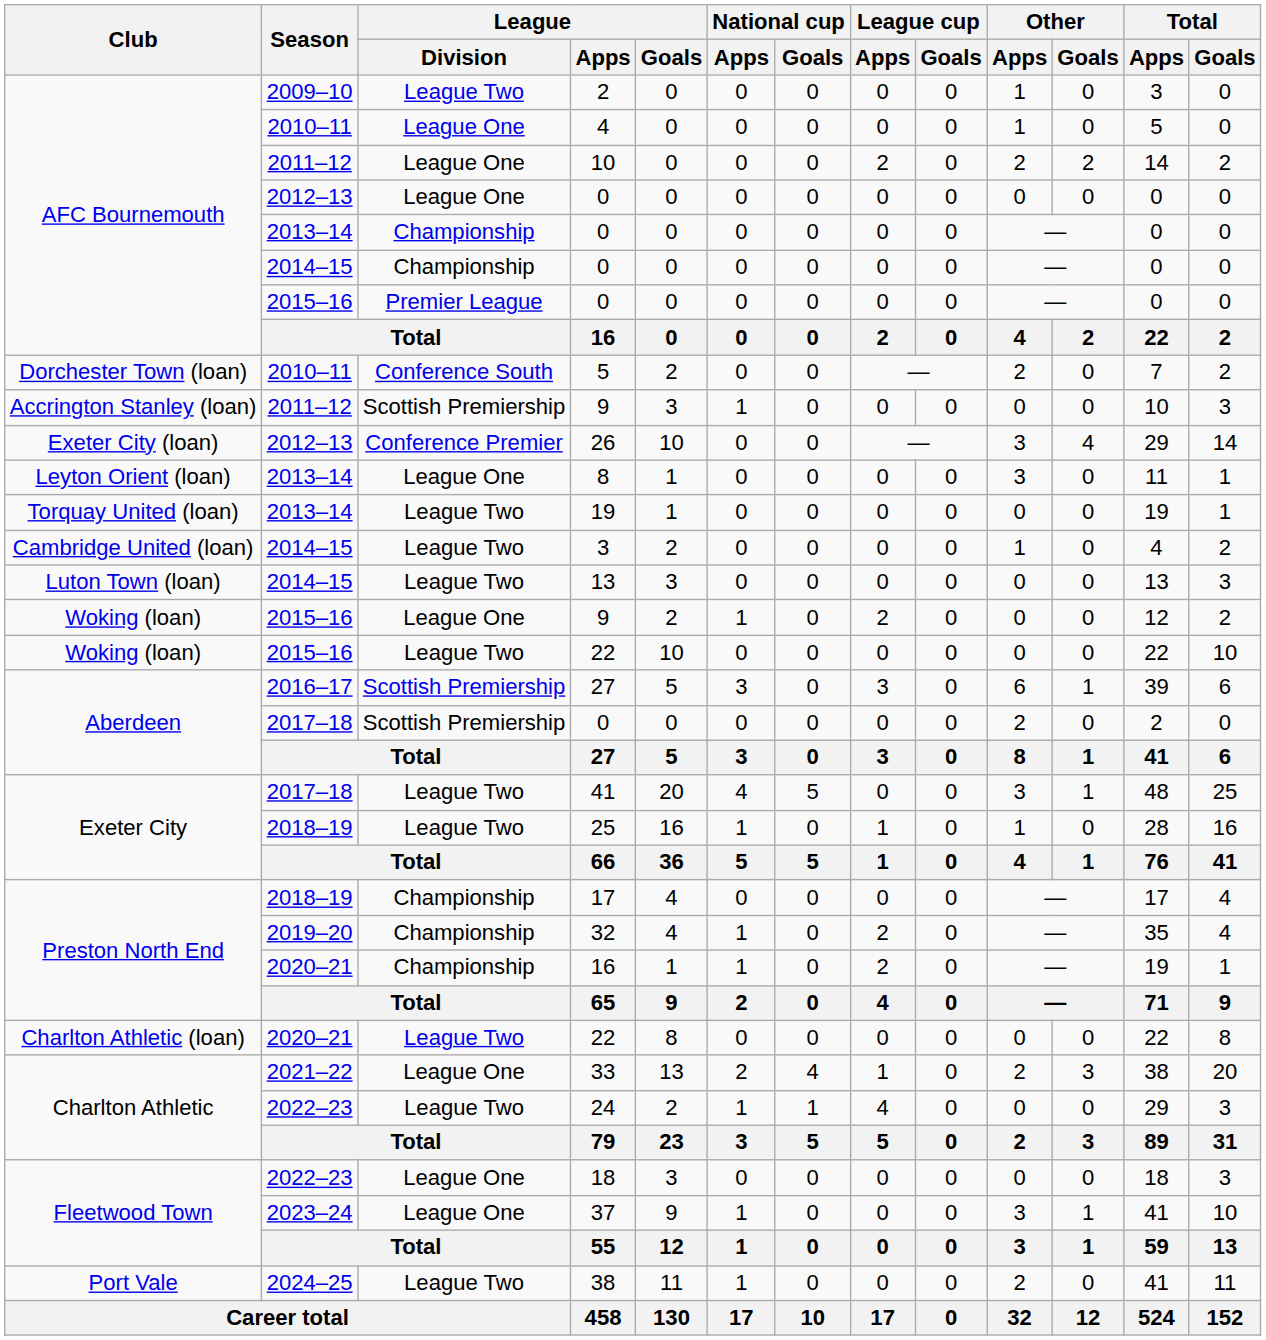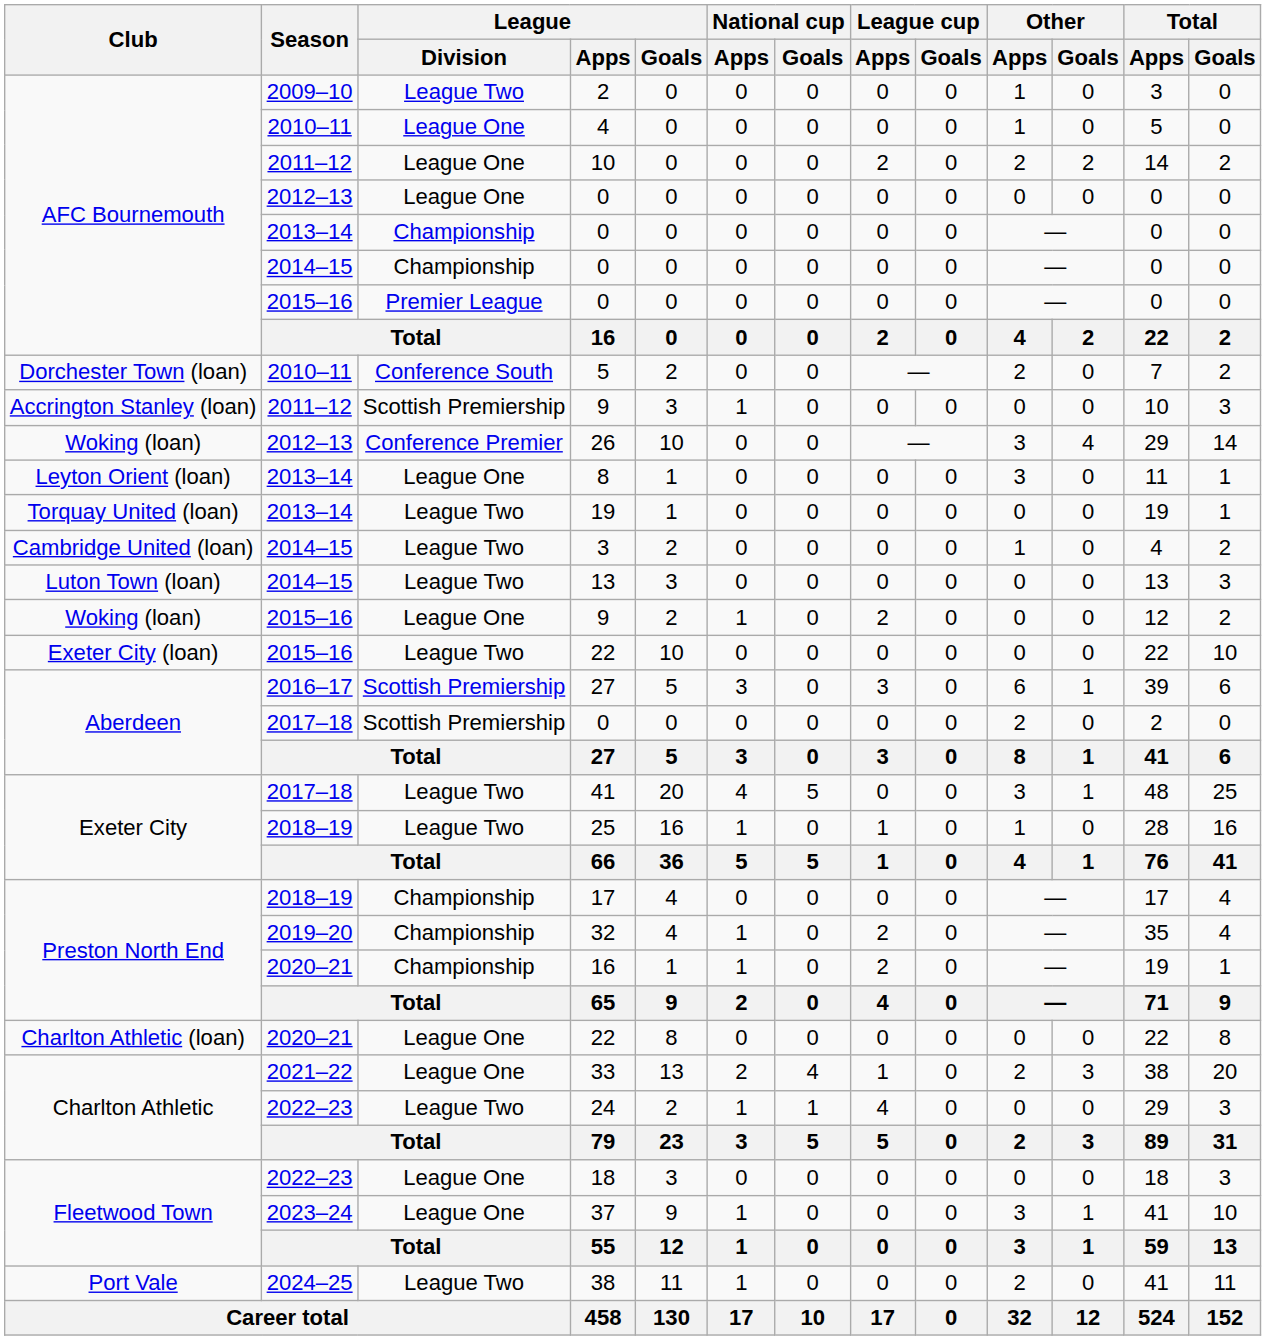 <table class="wikitable" style="text-align:center">
 <tr>
 <th rowspan="2">Club</th>
 <th rowspan="2">Season</th>
 <th colspan="3">League</th>
 <th colspan="2">National cup</th>
 <th colspan="2">League cup</th>
 <th colspan="2">Other</th>
 <th colspan="2">Total</th>
 </tr>
 <tr>
 <th>Division</th>
 <th>Apps</th>
 <th>Goals</th>
 <th>Apps</th>
 <th>Goals</th>
 <th>Apps</th>
 <th>Goals</th>
 <th>Apps</th>
 <th>Goals</th>
 <th>Apps</th>
 <th>Goals</th>
 </tr>
 <tr>
 <td rowspan="8"><a href='#'>AFC Bournemouth</a></td>
 <td><a href='#'>2009–10</a></td>
 <td><a href='#'>League Two</a></td>
 <td>2</td>
 <td>0</td>
 <td>0</td>
 <td>0</td>
 <td>0</td>
 <td>0</td>
 <td>1</td>
 <td>0</td>
 <td>3</td>
 <td>0</td>
 </tr>
 <tr>
 <td><a href='#'>2010–11</a></td>
 <td><a href='#'>League One</a></td>
 <td>4</td>
 <td>0</td>
 <td>0</td>
 <td>0</td>
 <td>0</td>
 <td>0</td>
 <td>1</td>
 <td>0</td>
 <td>5</td>
 <td>0</td>
 </tr>
 <tr>
 <td><a href='#'>2011–12</a></td>
 <td>League One</td>
 <td>10</td>
 <td>0</td>
 <td>0</td>
 <td>0</td>
 <td>2</td>
 <td>0</td>
 <td>2</td>
 <td>2</td>
 <td>14</td>
 <td>2</td>
 </tr>
 <tr>
 <td><a href='#'>2012–13</a></td>
 <td>League One</td>
 <td>0</td>
 <td>0</td>
 <td>0</td>
 <td>0</td>
 <td>0</td>
 <td>0</td>
 <td>0</td>
 <td>0</td>
 <td>0</td>
 <td>0</td>
 </tr>
 <tr>
 <td><a href='#'>2013–14</a></td>
 <td><a href='#'>Championship</a></td>
 <td>0</td>
 <td>0</td>
 <td>0</td>
 <td>0</td>
 <td>0</td>
 <td>0</td>
 <td colspan="2">—</td>
 <td>0</td>
 <td>0</td>
 </tr>
 <tr>
 <td><a href='#'>2014–15</a></td>
 <td>Championship</td>
 <td>0</td>
 <td>0</td>
 <td>0</td>
 <td>0</td>
 <td>0</td>
 <td>0</td>
 <td colspan="2">—</td>
 <td>0</td>
 <td>0</td>
 </tr>
 <tr>
 <td><a href='#'>2015–16</a></td>
 <td><a href='#'>Premier League</a></td>
 <td>0</td>
 <td>0</td>
 <td>0</td>
 <td>0</td>
 <td>0</td>
 <td>0</td>
 <td colspan="2">—</td>
 <td>0</td>
 <td>0</td>
 </tr>
 <tr>
 <th colspan="2">Total</th>
 <th>16</th>
 <th>0</th>
 <th>0</th>
 <th>0</th>
 <th>2</th>
 <th>0</th>
 <th>4</th>
 <th>2</th>
 <th>22</th>
 <th>2</th>
 </tr>
 <tr>
 <td><a href='#'>Dorchester Town</a> (loan)</td>
 <td><a href='#'>2010–11</a></td>
 <td><a href='#'>Conference South</a></td>
 <td>5</td>
 <td>2</td>
 <td>0</td>
 <td>0</td>
 <td colspan="2">—</td>
 <td>2</td>
 <td>0</td>
 <td>7</td>
 <td>2</td>
 </tr>
 <tr>
 <td><a href='#'>Accrington Stanley</a> (loan)</td>
 <td><a href='#'>2011–12</a></td>
 <td>Scottish Premiership</td>
 <td>9</td>
 <td>3</td>
 <td>1</td>
 <td>0</td>
 <td>0</td>
 <td>0</td>
 <td>0</td>
 <td>0</td>
 <td>10</td>
 <td>3</td>
 </tr>
 <tr>
-<td><a href='#'>Exeter City</a> (loan)</td>
+<td><a href='#'>Woking</a> (loan)</td>
 <td><a href='#'>2012–13</a></td>
 <td><a href='#'>Conference Premier</a></td>
 <td>26</td>
 <td>10</td>
 <td>0</td>
 <td>0</td>
 <td colspan="2">—</td>
 <td>3</td>
 <td>4</td>
 <td>29</td>
 <td>14</td>
 </tr>
 <tr>
 <td><a href='#'>Leyton Orient</a> (loan)</td>
 <td><a href='#'>2013–14</a></td>
 <td>League One</td>
 <td>8</td>
 <td>1</td>
 <td>0</td>
 <td>0</td>
 <td>0</td>
 <td>0</td>
 <td>3</td>
 <td>0</td>
 <td>11</td>
 <td>1</td>
 </tr>
 <tr>
 <td><a href='#'>Torquay United</a> (loan)</td>
 <td><a href='#'>2013–14</a></td>
 <td>League Two</td>
 <td>19</td>
 <td>1</td>
 <td>0</td>
 <td>0</td>
 <td>0</td>
 <td>0</td>
 <td>0</td>
 <td>0</td>
 <td>19</td>
 <td>1</td>
 </tr>
 <tr>
 <td><a href='#'>Cambridge United</a> (loan)</td>
 <td><a href='#'>2014–15</a></td>
 <td>League Two</td>
 <td>3</td>
 <td>2</td>
 <td>0</td>
 <td>0</td>
 <td>0</td>
 <td>0</td>
 <td>1</td>
 <td>0</td>
 <td>4</td>
 <td>2</td>
 </tr>
 <tr>
 <td><a href='#'>Luton Town</a> (loan)</td>
 <td><a href='#'>2014–15</a></td>
 <td>League Two</td>
 <td>13</td>
 <td>3</td>
 <td>0</td>
 <td>0</td>
 <td>0</td>
 <td>0</td>
 <td>0</td>
 <td>0</td>
 <td>13</td>
 <td>3</td>
 </tr>
 <tr>
 <td><a href='#'>Woking</a> (loan)</td>
 <td><a href='#'>2015–16</a></td>
 <td>League One</td>
 <td>9</td>
 <td>2</td>
 <td>1</td>
 <td>0</td>
 <td>2</td>
 <td>0</td>
 <td>0</td>
 <td>0</td>
 <td>12</td>
 <td>2</td>
 </tr>
 <tr>
-<td><a href='#'>Woking</a> (loan)</td>
+<td><a href='#'>Exeter City</a> (loan)</td>
 <td><a href='#'>2015–16</a></td>
 <td>League Two</td>
 <td>22</td>
 <td>10</td>
 <td>0</td>
 <td>0</td>
 <td>0</td>
 <td>0</td>
 <td>0</td>
 <td>0</td>
 <td>22</td>
 <td>10</td>
 </tr>
 <tr>
 <td rowspan="3"><a href='#'>Aberdeen</a></td>
 <td><a href='#'>2016–17</a></td>
 <td><a href='#'>Scottish Premiership</a></td>
 <td>27</td>
 <td>5</td>
 <td>3</td>
 <td>0</td>
 <td>3</td>
 <td>0</td>
 <td>6</td>
 <td>1</td>
 <td>39</td>
 <td>6</td>
 </tr>
 <tr>
 <td><a href='#'>2017–18</a></td>
 <td>Scottish Premiership</td>
 <td>0</td>
 <td>0</td>
 <td>0</td>
 <td>0</td>
 <td>0</td>
 <td>0</td>
 <td>2</td>
 <td>0</td>
 <td>2</td>
 <td>0</td>
 </tr>
 <tr>
 <th colspan="2">Total</th>
 <th>27</th>
 <th>5</th>
 <th>3</th>
 <th>0</th>
 <th>3</th>
 <th>0</th>
 <th>8</th>
 <th>1</th>
 <th>41</th>
 <th>6</th>
 </tr>
 <tr>
 <td rowspan="3">Exeter City</td>
 <td><a href='#'>2017–18</a></td>
 <td>League Two</td>
 <td>41</td>
 <td>20</td>
 <td>4</td>
 <td>5</td>
 <td>0</td>
 <td>0</td>
 <td>3</td>
 <td>1</td>
 <td>48</td>
 <td>25</td>
 </tr>
 <tr>
 <td><a href='#'>2018–19</a></td>
 <td>League Two</td>
 <td>25</td>
 <td>16</td>
 <td>1</td>
 <td>0</td>
 <td>1</td>
 <td>0</td>
 <td>1</td>
 <td>0</td>
 <td>28</td>
 <td>16</td>
 </tr>
 <tr>
 <th colspan="2">Total</th>
 <th>66</th>
 <th>36</th>
 <th>5</th>
 <th>5</th>
 <th>1</th>
 <th>0</th>
 <th>4</th>
 <th>1</th>
 <th>76</th>
 <th>41</th>
 </tr>
 <tr>
 <td rowspan="4"><a href='#'>Preston North End</a></td>
 <td><a href='#'>2018–19</a></td>
 <td>Championship</td>
 <td>17</td>
 <td>4</td>
 <td>0</td>
 <td>0</td>
 <td>0</td>
 <td>0</td>
 <td colspan="2">—</td>
 <td>17</td>
 <td>4</td>
 </tr>
 <tr>
 <td><a href='#'>2019–20</a></td>
 <td>Championship</td>
 <td>32</td>
 <td>4</td>
 <td>1</td>
 <td>0</td>
 <td>2</td>
 <td>0</td>
 <td colspan="2">—</td>
 <td>35</td>
 <td>4</td>
 </tr>
 <tr>
 <td><a href='#'>2020–21</a></td>
 <td>Championship</td>
 <td>16</td>
 <td>1</td>
 <td>1</td>
 <td>0</td>
 <td>2</td>
 <td>0</td>
 <td colspan="2">—</td>
 <td>19</td>
 <td>1</td>
 </tr>
 <tr>
 <th colspan=2>Total</th>
 <th>65</th>
 <th>9</th>
 <th>2</th>
 <th>0</th>
 <th>4</th>
 <th>0</th>
 <th colspan="2">—</th>
 <th>71</th>
 <th>9</th>
 </tr>
 <tr>
 <td><a href='#'>Charlton Athletic</a> (loan)</td>
 <td><a href='#'>2020–21</a></td>
-<td><a href='#'>League Two</a></td>
+<td>League One</td>
 <td>22</td>
 <td>8</td>
 <td>0</td>
 <td>0</td>
 <td>0</td>
 <td>0</td>
 <td>0</td>
 <td>0</td>
 <td>22</td>
 <td>8</td>
 </tr>
 <tr>
 <td rowspan=3>Charlton Athletic</td>
 <td><a href='#'>2021–22</a></td>
 <td>League One</td>
 <td>33</td>
 <td>13</td>
 <td>2</td>
 <td>4</td>
 <td>1</td>
 <td>0</td>
 <td>2</td>
 <td>3</td>
 <td>38</td>
 <td>20</td>
 </tr>
 <tr>
 <td><a href='#'>2022–23</a></td>
 <td>League Two</td>
 <td>24</td>
 <td>2</td>
 <td>1</td>
 <td>1</td>
 <td>4</td>
 <td>0</td>
 <td>0</td>
 <td>0</td>
 <td>29</td>
 <td>3</td>
 </tr>
 <tr>
 <th colspan=2>Total</th>
 <th>79</th>
 <th>23</th>
 <th>3</th>
 <th>5</th>
 <th>5</th>
 <th>0</th>
 <th>2</th>
 <th>3</th>
 <th>89</th>
 <th>31</th>
 </tr>
 <tr>
 <td rowspan=3><a href='#'>Fleetwood Town</a></td>
 <td><a href='#'>2022–23</a></td>
 <td>League One</td>
 <td>18</td>
 <td>3</td>
 <td>0</td>
 <td>0</td>
 <td>0</td>
 <td>0</td>
 <td>0</td>
 <td>0</td>
 <td>18</td>
 <td>3</td>
 </tr>
 <tr>
 <td><a href='#'>2023–24</a></td>
 <td>League One</td>
 <td>37</td>
 <td>9</td>
 <td>1</td>
 <td>0</td>
 <td>0</td>
 <td>0</td>
 <td>3</td>
 <td>1</td>
 <td>41</td>
 <td>10</td>
 </tr>
 <tr>
 <th colspan=2>Total</th>
 <th>55</th>
 <th>12</th>
 <th>1</th>
 <th>0</th>
 <th>0</th>
 <th>0</th>
 <th>3</th>
 <th>1</th>
 <th>59</th>
 <th>13</th>
 </tr>
 <tr>
 <td><a href='#'>Port Vale</a></td>
 <td><a href='#'>2024–25</a></td>
 <td>League Two</td>
 <td>38</td>
 <td>11</td>
 <td>1</td>
 <td>0</td>
 <td>0</td>
 <td>0</td>
 <td>2</td>
 <td>0</td>
 <td>41</td>
 <td>11</td>
 </tr>
 <tr>
 <th colspan="3">Career total</th>
 <th>458</th>
 <th>130</th>
 <th>17</th>
 <th>10</th>
 <th>17</th>
 <th>0</th>
 <th>32</th>
 <th>12</th>
 <th>524</th>
 <th>152</th>
 </tr>
 </table>
